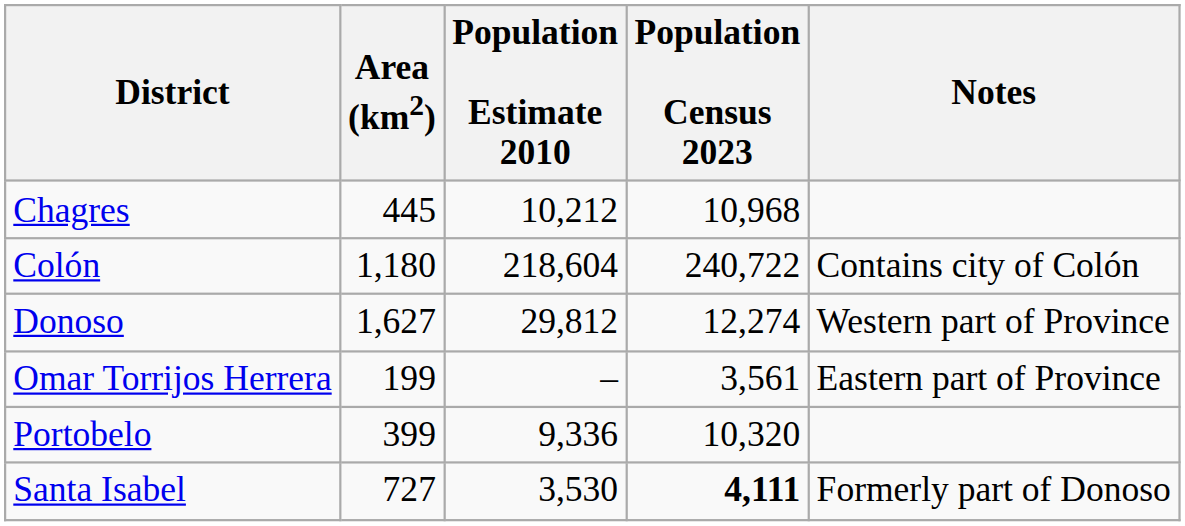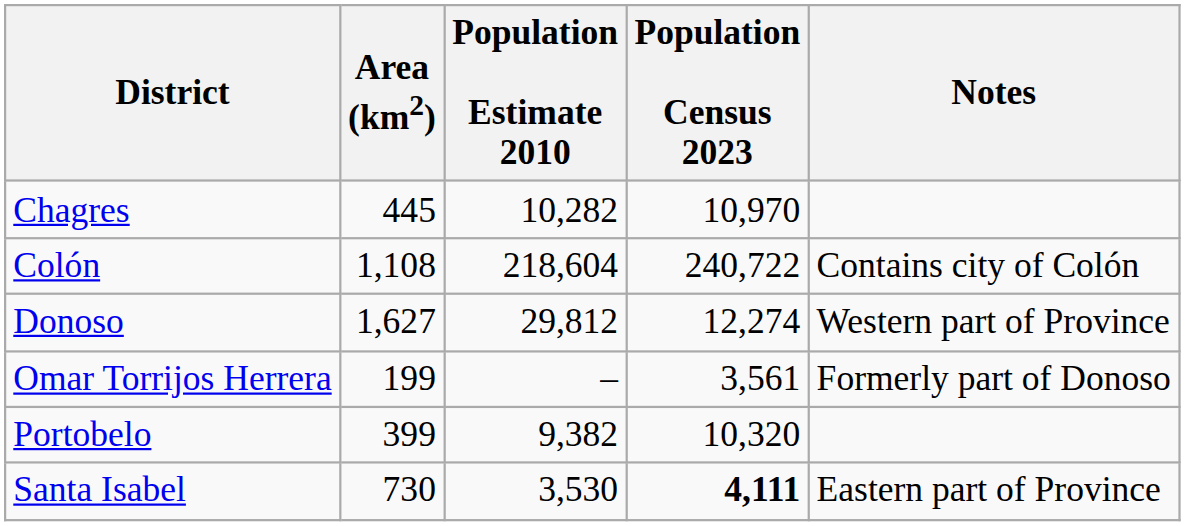 <table class="sortable wikitable">
 <tr>
 <th>District</th>
 <th>Area<br>(km<sup>2</sup>)</th>
 <th>Population <br><br>Estimate<br>2010</th>
 <th>Population <br><br>Census<br>2023</th>
 <th>Notes</th>
 </tr>
 <tr>
 <td><a href='#'>Chagres</a></td>
 <td align="right">445</td>
-<td align="right">10,212</td>
-<td align="right">10,968</td>
+<td align="right">10,282</td>
+<td align="right">10,970</td>
 <td></td>
 </tr>
 <tr>
 <td><a href='#'>Colón</a></td>
-<td align="right">1,180</td>
+<td align="right">1,108</td>
 <td align="right">218,604</td>
 <td align="right">240,722</td>
 <td>Contains city of Colón</td>
 </tr>
 <tr>
 <td><a href='#'>Donoso</a></td>
 <td align="right">1,627</td>
 <td align="right">29,812</td>
 <td align="right">12,274</td>
 <td>Western part of Province</td>
 </tr>
 <tr>
 <td><a href='#'>Omar Torrijos Herrera</a></td>
 <td align="right">199</td>
 <td align="right">–</td>
 <td align="right">3,561</td>
-<td>Eastern part of Province</td>
+<td>Formerly part of Donoso</td>
 </tr>
 <tr>
 <td><a href='#'>Portobelo</a></td>
 <td align="right">399</td>
-<td align="right">9,336</td>
+<td align="right">9,382</td>
 <td align="right">10,320</td>
 <td></td>
 </tr>
 <tr>
 <td><a href='#'>Santa Isabel</a></td>
-<td align="right">727</td>
+<td align="right">730</td>
 <td align="right">3,530</td>
 <td align="right"><strong>4,111</strong></td>
-<td>Formerly part of Donoso</td>
+<td>Eastern part of Province</td>
 </tr>
 </table>
